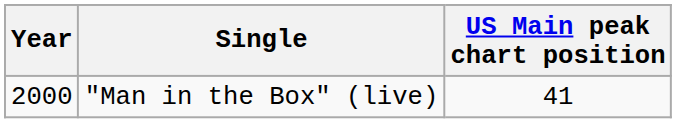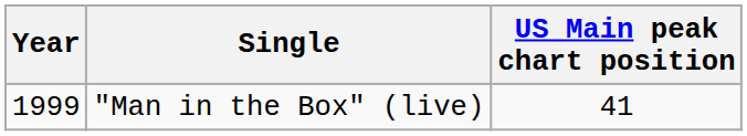 <table class="wikitable">
 <tr>
 <th>Year</th>
 <th>Single</th>
 <th><a href='#'>US Main</a> peak<br>chart position<br></th>
 </tr>
 <tr>
-<td>2000</td>
+<td>1999</td>
 <td align="left">"Man in the Box" (live)</td>
 <td align="center">41</td>
 </tr>
 </table>
